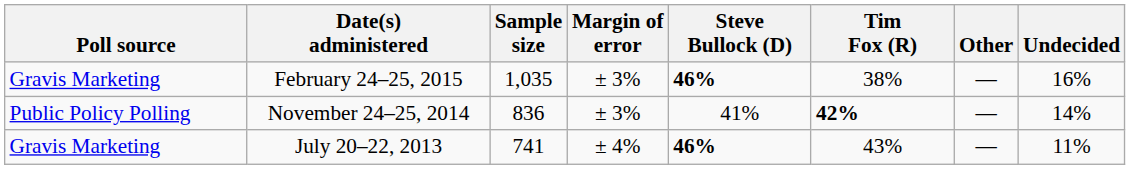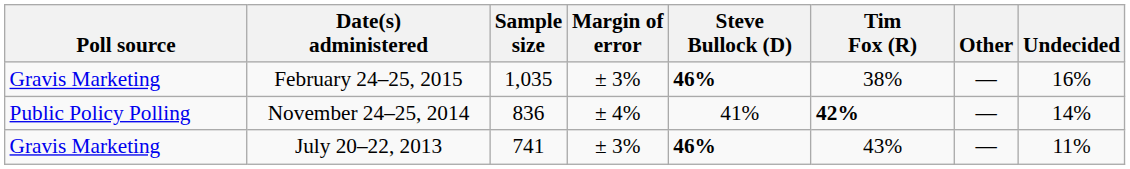 <table class="wikitable">
 <tr valign= bottom>
 <th style="width:175px;">Poll source</th>
 <th style="width:175px;">Date(s)<br>administered</th>
 <th class=small>Sample<br>size</th>
 <th class=small>Margin of<br>error</th>
 <th style="width:100px;">Steve<br>Bullock (D)</th>
 <th style="width:100px;">Tim<br>Fox (R)</th>
 <th>Other</th>
 <th>Undecided</th>
 </tr>
 <tr>
 <td><a href='#'>Gravis Marketing</a></td>
 <td align=center>February 24–25, 2015</td>
 <td align=center>1,035</td>
 <td align=center>± 3%</td>
 <td><strong>46%</strong></td>
 <td align=center>38%</td>
 <td align=center>—</td>
 <td align=center>16%</td>
 </tr>
 <tr>
 <td><a href='#'>Public Policy Polling</a></td>
 <td align=center>November 24–25, 2014</td>
 <td align=center>836</td>
-<td align=center>± 3%</td>
+<td align=center>± 4%</td>
 <td align=center>41%</td>
 <td><strong>42%</strong></td>
 <td align=center>—</td>
 <td align=center>14%</td>
 </tr>
 <tr>
 <td><a href='#'>Gravis Marketing</a></td>
 <td align=center>July 20–22, 2013</td>
 <td align=center>741</td>
-<td align=center>± 4%</td>
+<td align=center>± 3%</td>
 <td><strong>46%</strong></td>
 <td align=center>43%</td>
 <td align=center>—</td>
 <td align=center>11%</td>
 </tr>
 </table>
